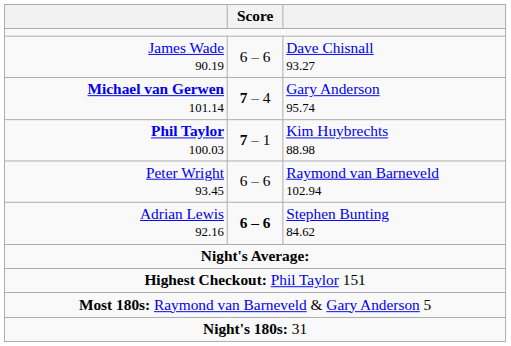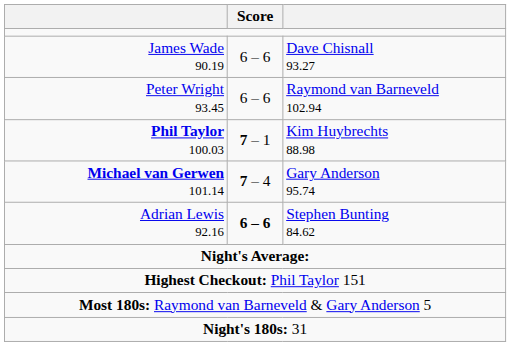 <table class=wikitable style="text-align:center">
 <tr>
 <th width=225></th>
 <th width=50>Score</th>
 <th width=225></th>
 </tr>
 <tr align=centre>
 <td colspan="3"></td>
 </tr>
 <tr align=left>
 <td align=right><a href='#'>James Wade</a>  <br><small><span>90.19</span></small></td>
 <td align=center>6 – 6</td>
 <td> <a href='#'>Dave Chisnall</a> <br><small><span>93.27</span></small></td>
 </tr>
 <tr align=left>
-<td align=right><strong><a href='#'>Michael van Gerwen</a></strong>  <br><small><span>101.14</span></small></td>
-<td align=center><strong>7</strong> – 4</td>
-<td> <a href='#'>Gary Anderson</a> <br><small><span>95.74</span></small></td>
+<td align=right><a href='#'>Peter Wright</a>  <br><small><span>93.45</span></small></td>
+<td align=center>6 – 6</td>
+<td> <a href='#'>Raymond van Barneveld</a> <br><small><span>102.94</span></small></td>
 </tr>
 <tr align=left>
 <td align=right><strong><a href='#'>Phil Taylor</a></strong>  <br><small><span>100.03</span></small></td>
 <td align=center><strong>7</strong> – 1</td>
 <td> <a href='#'>Kim Huybrechts</a> <br><small><span>88.98</span></small></td>
 </tr>
 <tr align=left>
-<td align=right><a href='#'>Peter Wright</a>  <br><small><span>93.45</span></small></td>
-<td align=center>6 – 6</td>
-<td> <a href='#'>Raymond van Barneveld</a> <br><small><span>102.94</span></small></td>
+<td align=right><strong><a href='#'>Michael van Gerwen</a></strong>  <br><small><span>101.14</span></small></td>
+<td align=center><strong>7</strong> – 4</td>
+<td> <a href='#'>Gary Anderson</a> <br><small><span>95.74</span></small></td>
 </tr>
 <tr align=left>
 <td align=right><a href='#'>Adrian Lewis</a>  <br><small><span>92.16</span></small></td>
 <td align=center><strong>6 – 6</strong></td>
 <td> <a href='#'>Stephen Bunting</a> <br><small><span>84.62</span></small></td>
 </tr>
 <tr align=center>
 <td colspan="3"><strong>Night's Average:</strong> </td>
 </tr>
 <tr align=center>
 <td colspan="3"><strong>Highest Checkout:</strong>  <a href='#'>Phil Taylor</a> 151</td>
 </tr>
 <tr align=center>
 <td colspan="3"><strong>Most 180s:</strong>  <a href='#'>Raymond van Barneveld</a> &  <a href='#'>Gary Anderson</a> 5</td>
 </tr>
 <tr align=center>
 <td colspan="3"><strong>Night's 180s:</strong> 31</td>
 </tr>
 </table>
